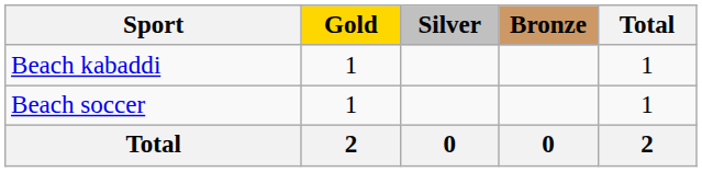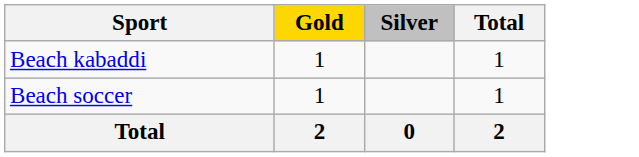 <table class="wikitable sortable" style="text-align:center;">
 <tr>
 <th width=180>Sport</th>
 <th scope="col" style="background:gold; width:55px;">Gold</th>
 <th scope="col" style="background:silver; width:55px;">Silver</th>
-<th scope="col" style="background:#cc9966; width:55px;">Bronze</th>
 <th width=55>Total</th>
 </tr>
 <tr>
 <td align=left><a href='#'>Beach kabaddi</a></td>
 <td>1</td>
-<td></td>
 <td></td>
 <td>1</td>
 </tr>
 <tr>
 <td align=left><a href='#'>Beach soccer</a></td>
 <td>1</td>
 <td></td>
-<td></td>
 <td>1</td>
 </tr>
 <tr class="sortbottom">
 <th>Total</th>
 <th>2</th>
 <th>0</th>
-<th>0</th>
 <th>2</th>
 </tr>
 </table>
